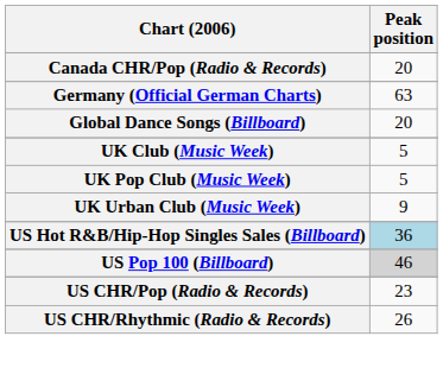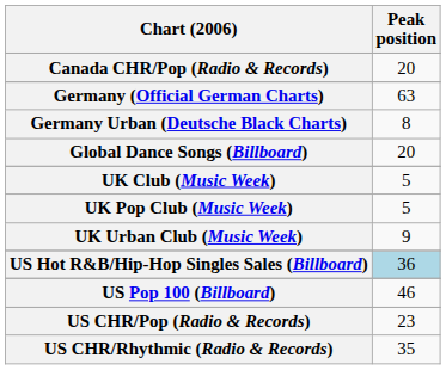 <table class="wikitable plainrowheaders sortable" style="text-align:center">
 <tr>
 <th scope="col">Chart (2006)</th>
 <th scope="col">Peak<br>position</th>
 </tr>
 <tr>
 </tr>
 <tr>
 </tr>
 <tr>
 <th scope="row">Canada CHR/Pop (<em>Radio & Records</em>)</th>
 <td>20</td>
 </tr>
 <tr>
 </tr>
 <tr>
 </tr>
 <tr>
 </tr>
 <tr>
 <th scope="row">Germany (<a href='#'>Official German Charts</a>)</th>
 <td>63</td>
+</tr>
+<tr>
+<th scope="row">Germany Urban (<a href='#'>Deutsche Black Charts</a>)</th>
+<td>8</td>
 </tr>
 <tr>
 <th scope="row">Global Dance Songs (<em><a href='#'>Billboard</a></em>)</th>
 <td>20</td>
 </tr>
 <tr>
 </tr>
 <tr>
 </tr>
 <tr>
 </tr>
 <tr>
 </tr>
 <tr>
 </tr>
 <tr>
 </tr>
 <tr>
 <th scope="row">UK Club (<em><a href='#'>Music Week</a></em>)<br></th>
 <td>5</td>
 </tr>
 <tr>
 <th scope="row">UK Pop Club (<em><a href='#'>Music Week</a></em>)<br></th>
 <td>5</td>
 </tr>
 <tr>
 <th scope="row">UK Urban Club (<em><a href='#'>Music Week</a></em>)</th>
 <td>9</td>
 </tr>
 <tr>
 </tr>
 <tr>
 </tr>
 <tr>
 </tr>
 <tr>
 <th scope="row">US Hot R&B/Hip-Hop Singles Sales (<em><a href='#'>Billboard</a></em>)</th>
 <td style="background: lightblue;">36</td>
 </tr>
 <tr>
 </tr>
 <tr>
 <th scope="row">US <a href='#'>Pop 100</a> (<em><a href='#'>Billboard</a></em>)</th>
-<td style="background: lightgrey;">46</td>
+<td>46</td>
 </tr>
 <tr>
 </tr>
 <tr>
 <th scope="row">US CHR/Pop (<em>Radio & Records</em>)</th>
 <td>23</td>
 </tr>
 <tr>
 <th scope="row">US CHR/Rhythmic (<em>Radio & Records</em>)</th>
-<td>26</td>
+<td>35</td>
 </tr>
 </table>
